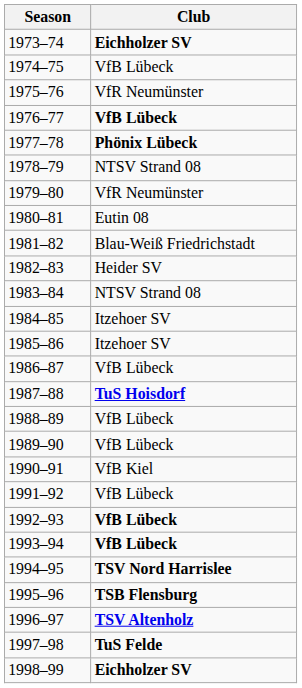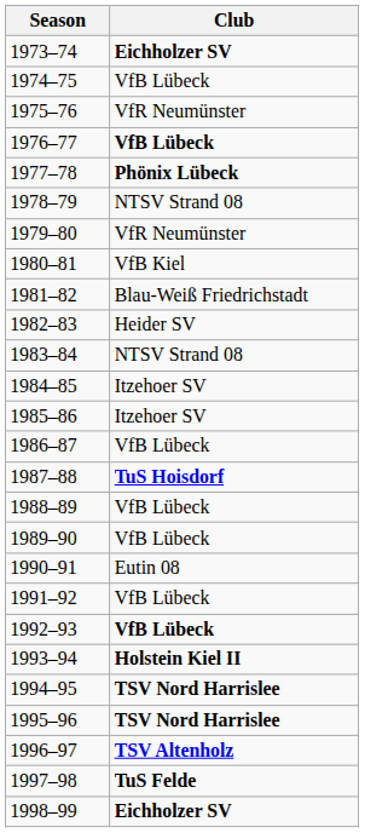 <table class="wikitable">
 <tr align="center" bgcolor="#dfdfdf">
 <th width="80">Season</th>
 <th width="200">Club</th>
 </tr>
 <tr>
 <td>1973–74</td>
 <td><strong>Eichholzer SV</strong></td>
 </tr>
 <tr>
 <td>1974–75</td>
 <td>VfB Lübeck</td>
 </tr>
 <tr>
 <td>1975–76</td>
 <td>VfR Neumünster</td>
 </tr>
 <tr>
 <td>1976–77</td>
 <td><strong>VfB Lübeck</strong></td>
 </tr>
 <tr>
 <td>1977–78</td>
 <td><strong>Phönix Lübeck</strong></td>
 </tr>
 <tr>
 <td>1978–79</td>
 <td>NTSV Strand 08</td>
 </tr>
 <tr>
 <td>1979–80</td>
 <td>VfR Neumünster</td>
 </tr>
 <tr>
 <td>1980–81</td>
-<td>Eutin 08</td>
+<td>VfB Kiel</td>
 </tr>
 <tr>
 <td>1981–82</td>
 <td>Blau-Weiß Friedrichstadt</td>
 </tr>
 <tr>
 <td>1982–83</td>
 <td>Heider SV</td>
 </tr>
 <tr>
 <td>1983–84</td>
 <td>NTSV Strand 08</td>
 </tr>
 <tr>
 <td>1984–85</td>
 <td>Itzehoer SV</td>
 </tr>
 <tr>
 <td>1985–86</td>
 <td>Itzehoer SV</td>
 </tr>
 <tr>
 <td>1986–87</td>
 <td>VfB Lübeck</td>
 </tr>
 <tr>
 <td>1987–88</td>
 <td><strong><a href='#'>TuS Hoisdorf</a></strong></td>
 </tr>
 <tr>
 <td>1988–89</td>
 <td>VfB Lübeck</td>
 </tr>
 <tr>
 <td>1989–90</td>
 <td>VfB Lübeck</td>
 </tr>
 <tr>
 <td>1990–91</td>
-<td>VfB Kiel</td>
+<td>Eutin 08</td>
 </tr>
 <tr>
 <td>1991–92</td>
 <td>VfB Lübeck</td>
 </tr>
 <tr>
 <td>1992–93</td>
 <td><strong>VfB Lübeck</strong></td>
 </tr>
 <tr>
 <td>1993–94</td>
-<td><strong>VfB Lübeck</strong></td>
+<td><strong>Holstein Kiel II</strong></td>
 </tr>
 <tr>
 <td>1994–95</td>
 <td><strong>TSV Nord Harrislee</strong></td>
 </tr>
 <tr>
 <td>1995–96</td>
-<td><strong>TSB Flensburg</strong></td>
+<td><strong>TSV Nord Harrislee</strong></td>
 </tr>
 <tr>
 <td>1996–97</td>
 <td><strong><a href='#'>TSV Altenholz</a></strong></td>
 </tr>
 <tr>
 <td>1997–98</td>
 <td><strong>TuS Felde</strong></td>
 </tr>
 <tr>
 <td>1998–99</td>
 <td><strong>Eichholzer SV</strong></td>
 </tr>
 </table>
